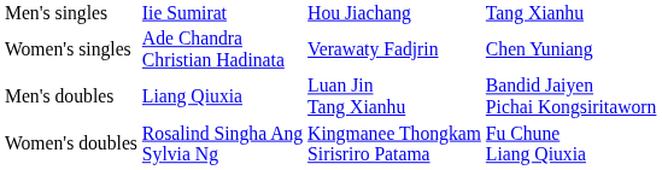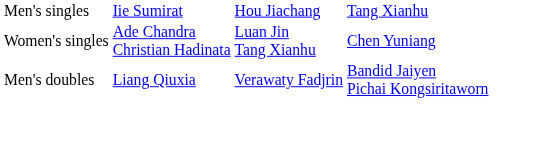 <table>
 <tr>
 <td>Men's singles</td>
 <td> <a href='#'>Iie Sumirat</a></td>
 <td> <a href='#'>Hou Jiachang</a></td>
 <td> <a href='#'>Tang Xianhu</a></td>
 </tr>
 <tr>
 <td>Women's singles</td>
 <td> <a href='#'>Ade Chandra</a> <br>  <a href='#'>Christian Hadinata</a></td>
-<td> <a href='#'>Verawaty Fadjrin</a></td>
+<td> <a href='#'>Luan Jin</a> <br>  <a href='#'>Tang Xianhu</a></td>
 <td> <a href='#'>Chen Yuniang</a></td>
 </tr>
 <tr>
 <td>Men's doubles</td>
 <td> <a href='#'>Liang Qiuxia</a></td>
-<td> <a href='#'>Luan Jin</a> <br>  <a href='#'>Tang Xianhu</a></td>
+<td> <a href='#'>Verawaty Fadjrin</a></td>
 <td> <a href='#'>Bandid Jaiyen</a> <br>  <a href='#'>Pichai Kongsiritaworn</a></td>
 </tr>
-<tr>
-<td>Women's doubles</td>
-<td> <a href='#'>Rosalind Singha Ang</a> <br>  <a href='#'>Sylvia Ng</a></td>
-<td> <a href='#'>Kingmanee Thongkam</a> <br>  <a href='#'>Sirisriro Patama</a></td>
-<td> <a href='#'>Fu Chune</a> <br>  <a href='#'>Liang Qiuxia</a></td>
-</tr>
 </table>
